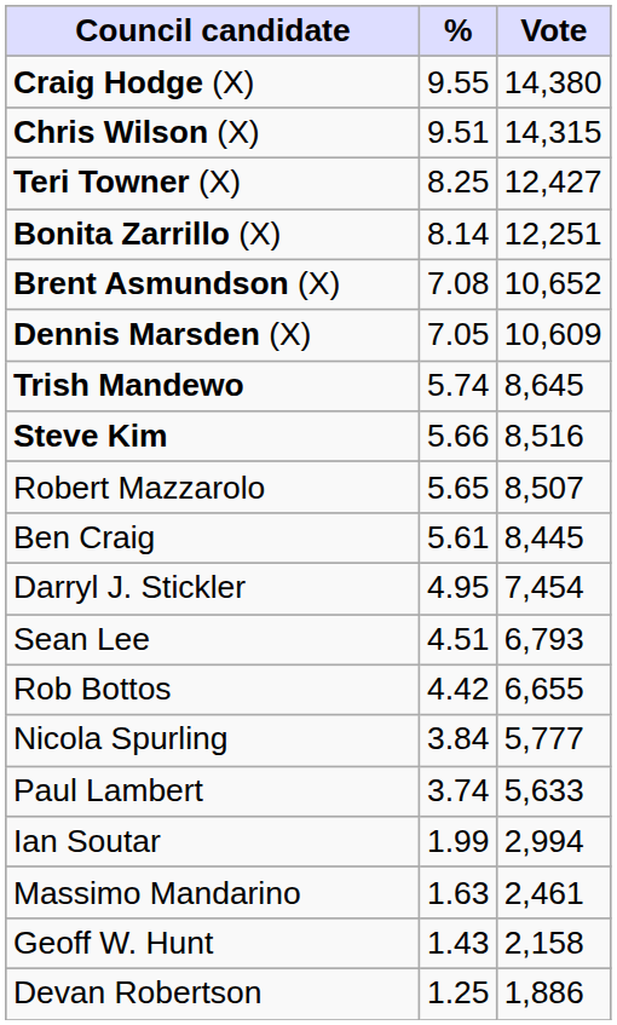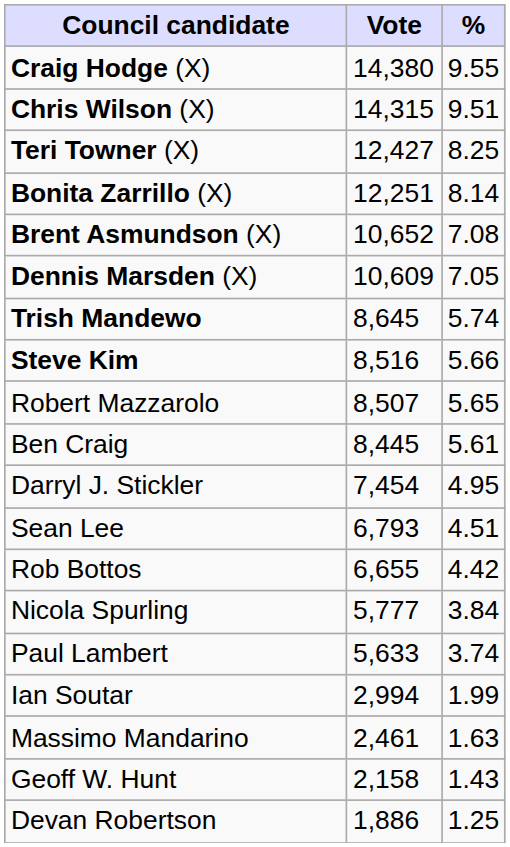 <table class="wikitable">
 <tr>
 <th style="background:#ddf;" width="200px">Council candidate</th>
+<th style="background:#ddf;" width="50px">Vote</th>
 <th style="background:#ddf;" width="30px">%</th>
-<th style="background:#ddf;" width="50px">Vote</th>
 </tr>
 <tr>
 <td><strong>Craig Hodge</strong> (X)</td>
+<td>14,380</td>
 <td>9.55</td>
-<td>14,380</td>
 </tr>
 <tr>
 <td><strong>Chris Wilson</strong> (X)</td>
+<td>14,315</td>
 <td>9.51</td>
-<td>14,315</td>
 </tr>
 <tr>
 <td><strong>Teri Towner</strong> (X)</td>
+<td>12,427</td>
 <td>8.25</td>
-<td>12,427</td>
 </tr>
 <tr>
 <td><strong>Bonita Zarrillo</strong> (X)</td>
+<td>12,251</td>
 <td>8.14</td>
-<td>12,251</td>
 </tr>
 <tr>
 <td><strong>Brent Asmundson</strong> (X)</td>
+<td>10,652</td>
 <td>7.08</td>
-<td>10,652</td>
 </tr>
 <tr>
 <td><strong>Dennis Marsden</strong> (X)</td>
+<td>10,609</td>
 <td>7.05</td>
-<td>10,609</td>
 </tr>
 <tr>
 <td><strong>Trish Mandewo</strong></td>
+<td>8,645</td>
 <td>5.74</td>
-<td>8,645</td>
 </tr>
 <tr>
 <td><strong>Steve Kim</strong></td>
+<td>8,516</td>
 <td>5.66</td>
-<td>8,516</td>
 </tr>
 <tr>
 <td>Robert Mazzarolo</td>
+<td>8,507</td>
 <td>5.65</td>
-<td>8,507</td>
 </tr>
 <tr>
 <td>Ben Craig</td>
+<td>8,445</td>
 <td>5.61</td>
-<td>8,445</td>
 </tr>
 <tr>
 <td>Darryl J. Stickler</td>
+<td>7,454</td>
 <td>4.95</td>
-<td>7,454</td>
 </tr>
 <tr>
 <td>Sean Lee</td>
+<td>6,793</td>
 <td>4.51</td>
-<td>6,793</td>
 </tr>
 <tr>
 <td>Rob Bottos</td>
+<td>6,655</td>
 <td>4.42</td>
-<td>6,655</td>
 </tr>
 <tr>
 <td>Nicola Spurling</td>
+<td>5,777</td>
 <td>3.84</td>
-<td>5,777</td>
 </tr>
 <tr>
 <td>Paul Lambert</td>
+<td>5,633</td>
 <td>3.74</td>
-<td>5,633</td>
 </tr>
 <tr>
 <td>Ian Soutar</td>
+<td>2,994</td>
 <td>1.99</td>
-<td>2,994</td>
 </tr>
 <tr>
 <td>Massimo Mandarino</td>
+<td>2,461</td>
 <td>1.63</td>
-<td>2,461</td>
 </tr>
 <tr>
 <td>Geoff W. Hunt</td>
+<td>2,158</td>
 <td>1.43</td>
-<td>2,158</td>
 </tr>
 <tr>
 <td>Devan Robertson</td>
+<td>1,886</td>
 <td>1.25</td>
-<td>1,886</td>
 </tr>
 </table>
